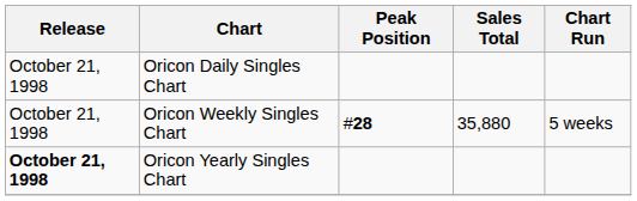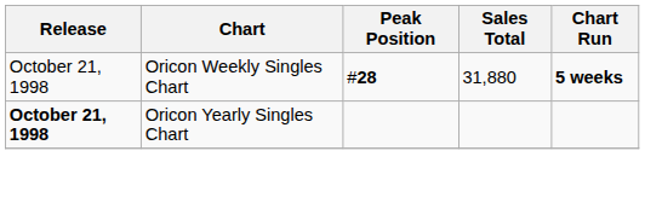 <table class="wikitable" width="575px">
 <tr>
 <th align="left">Release</th>
 <th align="left">Chart</th>
 <th align="left">Peak Position</th>
 <th align="left">Sales Total</th>
 <th align="left">Chart Run</th>
 </tr>
 <tr>
 <td align="left">October 21, 1998</td>
-<td align="left">Oricon Daily Singles Chart</td>
-<td align="left"></td>
-<td align="left"></td>
-<td align="left"></td>
-</tr>
-<tr>
-<td align="left">October 21, 1998</td>
 <td align="left">Oricon Weekly Singles Chart</td>
 <td align="left">#<strong>28</strong></td>
-<td align="left">35,880</td>
-<td align="left">5 weeks</td>
+<td align="left">31,880</td>
+<td align="left"><strong>5 weeks</strong></td>
 </tr>
 <tr>
 <td align="left"><strong>October 21, 1998</strong></td>
 <td align="left">Oricon Yearly Singles Chart</td>
 <td align="left"></td>
 <td align="left"></td>
 <td align="left"></td>
 </tr>
 <tr>
 </tr>
 </table>
